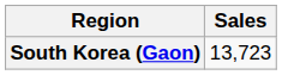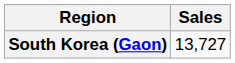 <table class="wikitable plainrowheaders" style="text-align:center;">
 <tr>
 <th>Region</th>
 <th>Sales</th>
 </tr>
 <tr>
 <th scope="row">South Korea (<a href='#'>Gaon</a>)</th>
-<td>13,723</td>
+<td>13,727</td>
 </tr>
 </table>
